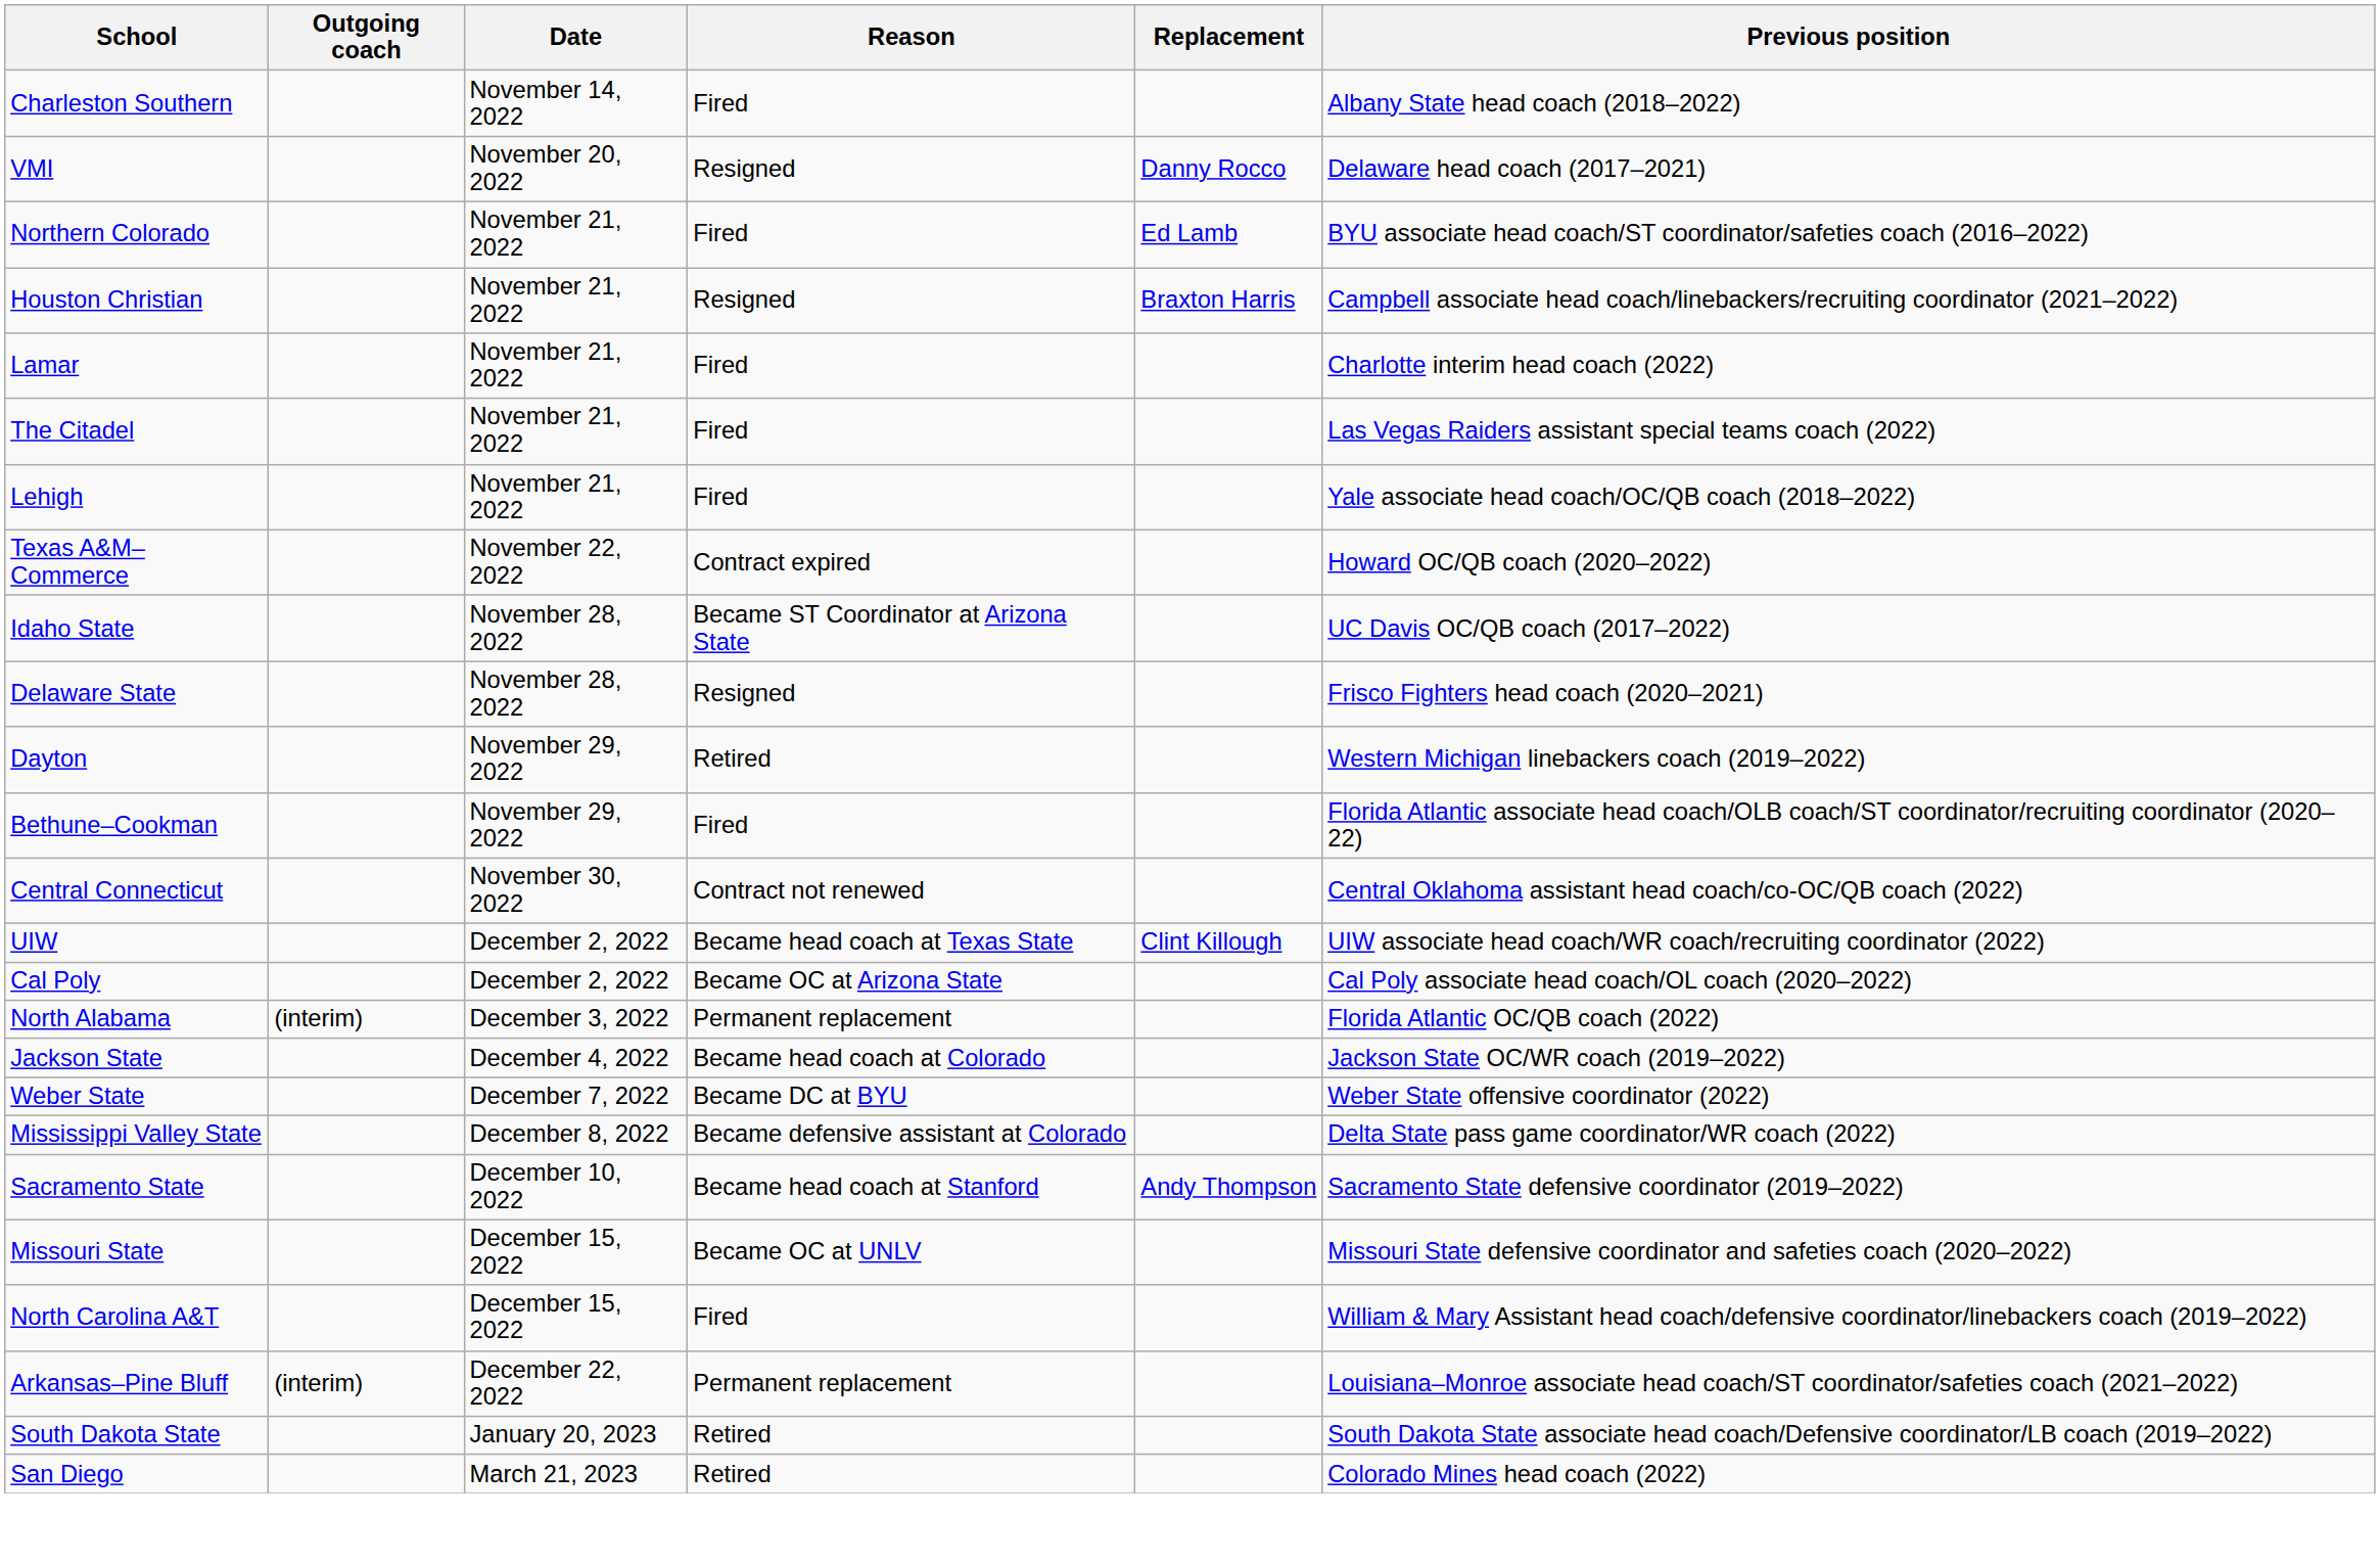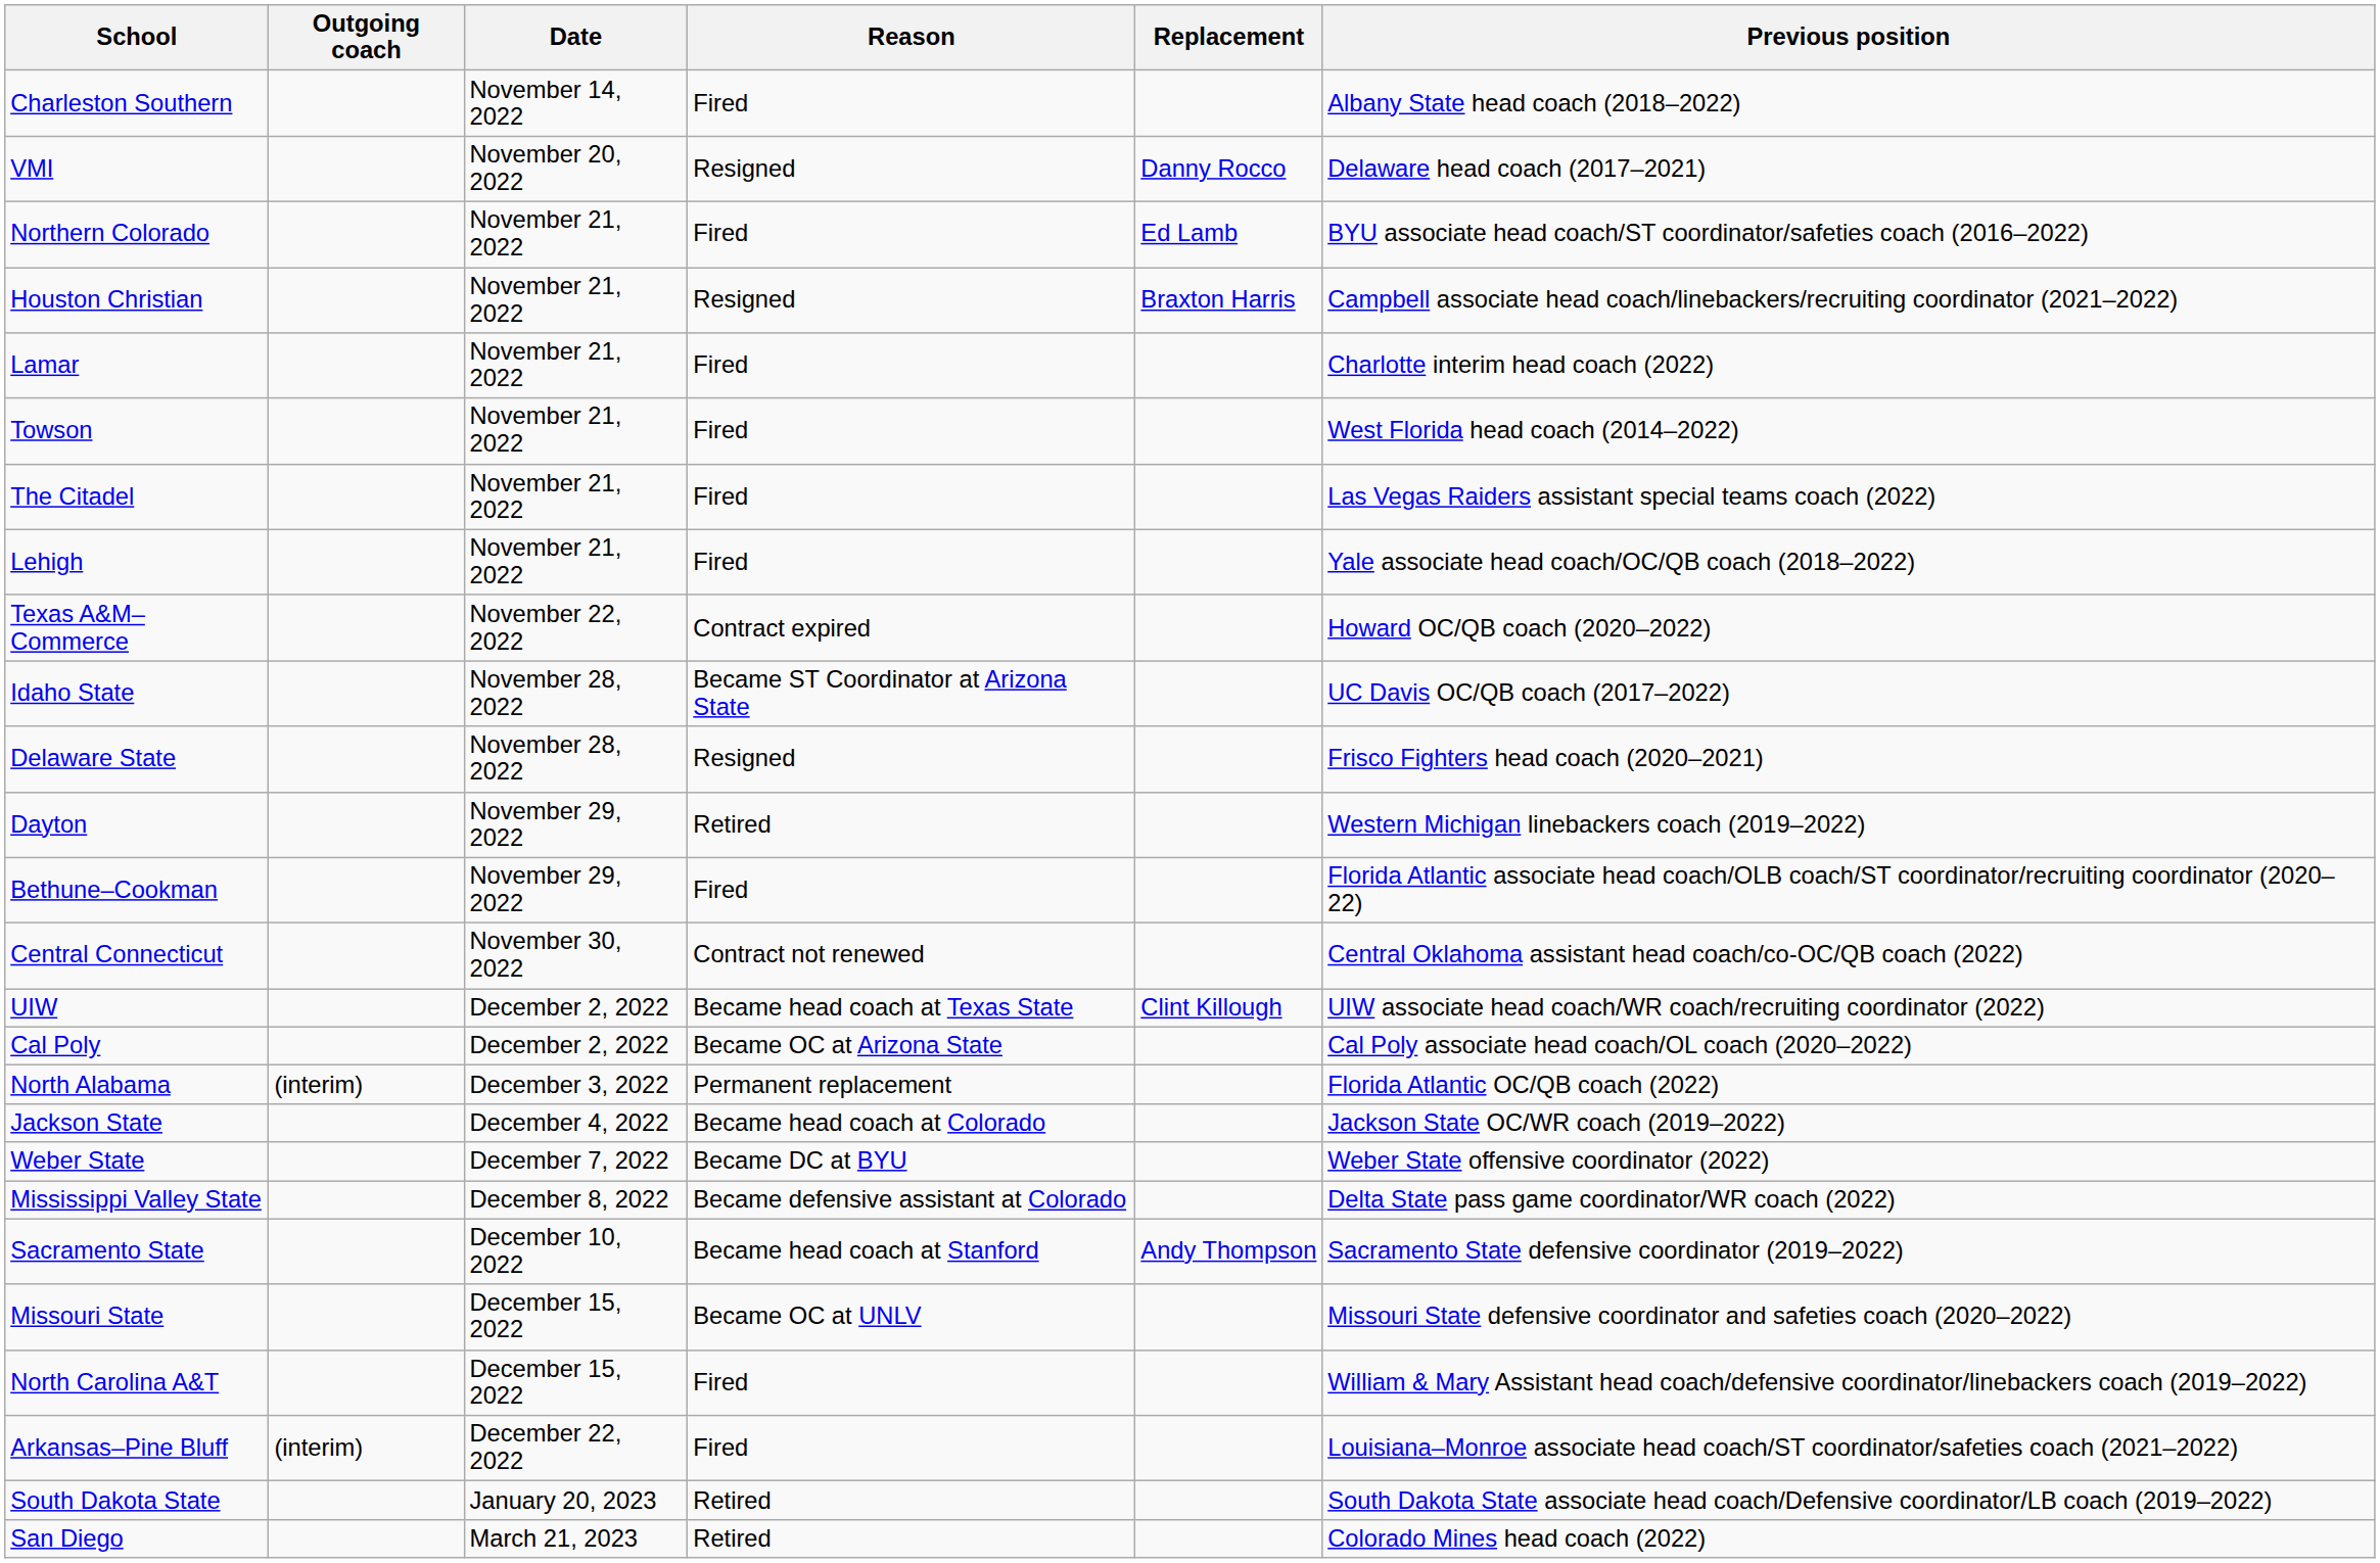 <table class="wikitable sortable">
 <tr>
 <th>School</th>
 <th>Outgoing coach</th>
 <th>Date</th>
 <th>Reason</th>
 <th>Replacement</th>
 <th>Previous position</th>
 </tr>
 <tr>
 <td><a href='#'>Charleston Southern</a></td>
 <td></td>
 <td>November 14, 2022</td>
 <td>Fired</td>
 <td></td>
 <td><a href='#'>Albany State</a> head coach (2018–2022)</td>
 </tr>
 <tr>
 <td><a href='#'>VMI</a></td>
 <td></td>
 <td>November 20, 2022</td>
 <td>Resigned</td>
 <td><a href='#'>Danny Rocco</a></td>
 <td><a href='#'>Delaware</a> head coach (2017–2021)</td>
 </tr>
 <tr>
 <td><a href='#'>Northern Colorado</a></td>
 <td></td>
 <td>November 21, 2022</td>
 <td>Fired</td>
 <td><a href='#'>Ed Lamb</a></td>
 <td><a href='#'>BYU</a> associate head coach/ST coordinator/safeties coach (2016–2022)</td>
 </tr>
 <tr>
 <td><a href='#'>Houston Christian</a></td>
 <td></td>
 <td>November 21, 2022</td>
 <td>Resigned</td>
 <td><a href='#'>Braxton Harris</a></td>
 <td><a href='#'>Campbell</a> associate head coach/linebackers/recruiting coordinator (2021–2022)</td>
 </tr>
 <tr>
 <td><a href='#'>Lamar</a></td>
 <td></td>
 <td>November 21, 2022</td>
 <td>Fired</td>
 <td></td>
 <td><a href='#'>Charlotte</a> interim head coach (2022)</td>
+</tr>
+<tr>
+<td><a href='#'>Towson</a></td>
+<td></td>
+<td>November 21, 2022</td>
+<td>Fired</td>
+<td></td>
+<td><a href='#'>West Florida</a> head coach (2014–2022)</td>
 </tr>
 <tr>
 <td><a href='#'>The Citadel</a></td>
 <td></td>
 <td>November 21, 2022</td>
 <td>Fired</td>
 <td></td>
 <td><a href='#'>Las Vegas Raiders</a> assistant special teams coach (2022)</td>
 </tr>
 <tr>
 <td><a href='#'>Lehigh</a></td>
 <td></td>
 <td>November 21, 2022</td>
 <td>Fired</td>
 <td></td>
 <td><a href='#'>Yale</a> associate head coach/OC/QB coach (2018–2022)</td>
 </tr>
 <tr>
 <td><a href='#'>Texas A&M–Commerce</a></td>
 <td></td>
 <td>November 22, 2022</td>
 <td>Contract expired</td>
 <td></td>
 <td><a href='#'>Howard</a> OC/QB coach (2020–2022)</td>
 </tr>
 <tr>
 <td><a href='#'>Idaho State</a></td>
 <td></td>
 <td>November 28, 2022</td>
 <td>Became ST Coordinator at <a href='#'>Arizona State</a></td>
 <td></td>
 <td><a href='#'>UC Davis</a> OC/QB coach (2017–2022)</td>
 </tr>
 <tr>
 <td><a href='#'>Delaware State</a></td>
 <td></td>
 <td>November 28, 2022</td>
 <td>Resigned</td>
 <td></td>
 <td><a href='#'>Frisco Fighters</a> head coach (2020–2021)</td>
 </tr>
 <tr>
 <td><a href='#'>Dayton</a></td>
 <td></td>
 <td>November 29, 2022</td>
 <td>Retired</td>
 <td></td>
 <td><a href='#'>Western Michigan</a> linebackers coach (2019–2022)</td>
 </tr>
 <tr>
 <td><a href='#'>Bethune–Cookman</a></td>
 <td></td>
 <td>November 29, 2022</td>
 <td>Fired</td>
 <td></td>
 <td><a href='#'>Florida Atlantic</a> associate head coach/OLB coach/ST coordinator/recruiting coordinator (2020–22)</td>
 </tr>
 <tr>
 <td><a href='#'>Central Connecticut</a></td>
 <td></td>
 <td>November 30, 2022</td>
 <td>Contract not renewed</td>
 <td></td>
 <td><a href='#'>Central Oklahoma</a> assistant head coach/co-OC/QB coach (2022)</td>
 </tr>
 <tr>
 <td><a href='#'>UIW</a></td>
 <td></td>
 <td>December 2, 2022</td>
 <td>Became head coach at <a href='#'>Texas State</a></td>
 <td><a href='#'>Clint Killough</a></td>
 <td><a href='#'>UIW</a> associate head coach/WR coach/recruiting coordinator (2022)</td>
 </tr>
 <tr>
 <td><a href='#'>Cal Poly</a></td>
 <td></td>
 <td>December 2, 2022</td>
 <td>Became OC at <a href='#'>Arizona State</a></td>
 <td></td>
 <td><a href='#'>Cal Poly</a> associate head coach/OL coach (2020–2022)</td>
 </tr>
 <tr>
 <td><a href='#'>North Alabama</a></td>
 <td> (interim)</td>
 <td>December 3, 2022</td>
 <td>Permanent replacement</td>
 <td></td>
 <td><a href='#'>Florida Atlantic</a> OC/QB coach (2022)</td>
 </tr>
 <tr>
 <td><a href='#'>Jackson State</a></td>
 <td></td>
 <td>December 4, 2022</td>
 <td>Became head coach at <a href='#'>Colorado</a></td>
 <td></td>
 <td><a href='#'>Jackson State</a> OC/WR coach (2019–2022)</td>
 </tr>
 <tr>
 <td><a href='#'>Weber State</a></td>
 <td></td>
 <td>December 7, 2022</td>
 <td>Became DC at <a href='#'>BYU</a></td>
 <td></td>
 <td><a href='#'>Weber State</a> offensive coordinator (2022)</td>
 </tr>
 <tr>
 <td><a href='#'>Mississippi Valley State</a></td>
 <td></td>
 <td>December 8, 2022</td>
 <td>Became defensive assistant at <a href='#'>Colorado</a></td>
 <td></td>
 <td><a href='#'>Delta State</a> pass game coordinator/WR coach (2022)</td>
 </tr>
 <tr>
 <td><a href='#'>Sacramento State</a></td>
 <td></td>
 <td>December 10, 2022</td>
 <td>Became head coach at <a href='#'>Stanford</a></td>
 <td><a href='#'>Andy Thompson</a></td>
 <td><a href='#'>Sacramento State</a> defensive coordinator (2019–2022)</td>
 </tr>
 <tr>
 <td><a href='#'>Missouri State</a></td>
 <td></td>
 <td>December 15, 2022</td>
 <td>Became OC at <a href='#'>UNLV</a></td>
 <td></td>
 <td><a href='#'>Missouri State</a> defensive coordinator and safeties coach (2020–2022)</td>
 </tr>
 <tr>
 <td><a href='#'>North Carolina A&T</a></td>
 <td></td>
 <td>December 15, 2022</td>
 <td>Fired</td>
 <td></td>
 <td><a href='#'>William & Mary</a> Assistant head coach/defensive coordinator/linebackers coach (2019–2022)</td>
 </tr>
 <tr>
 <td><a href='#'>Arkansas–Pine Bluff</a></td>
 <td> (interim)</td>
 <td>December 22, 2022</td>
-<td>Permanent replacement</td>
+<td>Fired</td>
 <td></td>
 <td><a href='#'>Louisiana–Monroe</a> associate head coach/ST coordinator/safeties coach (2021–2022)</td>
 </tr>
 <tr>
 <td><a href='#'>South Dakota State</a></td>
 <td></td>
 <td>January 20, 2023</td>
 <td>Retired</td>
 <td></td>
 <td><a href='#'>South Dakota State</a> associate head coach/Defensive coordinator/LB coach (2019–2022)</td>
 </tr>
 <tr>
 <td><a href='#'>San Diego</a></td>
 <td></td>
 <td>March 21, 2023</td>
 <td>Retired</td>
 <td></td>
 <td><a href='#'>Colorado Mines</a> head coach (2022)</td>
 </tr>
 </table>
